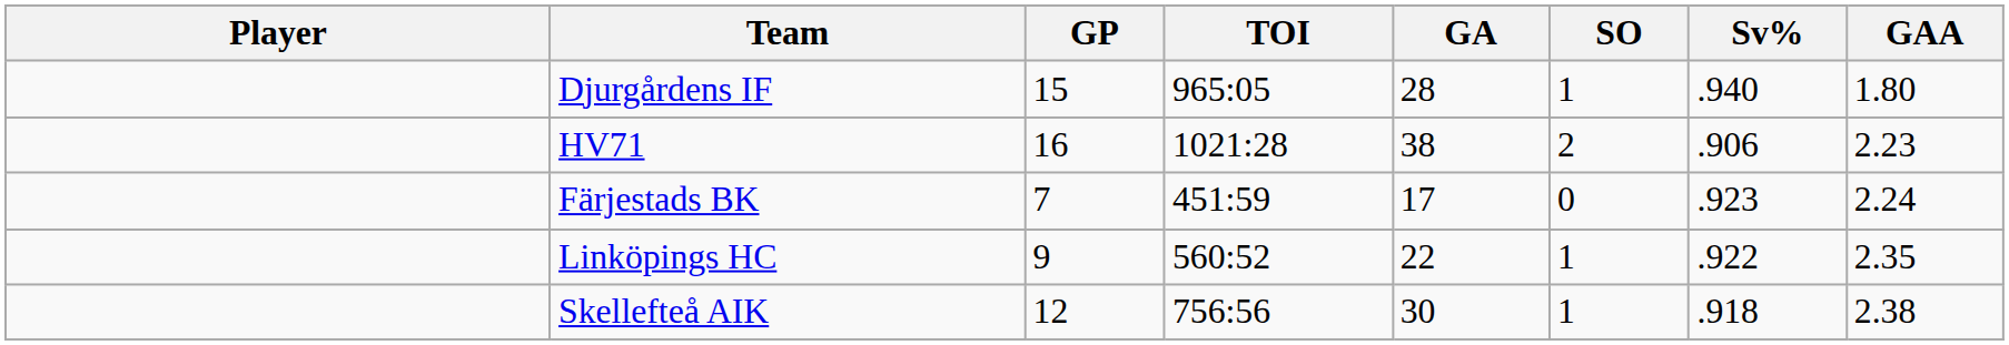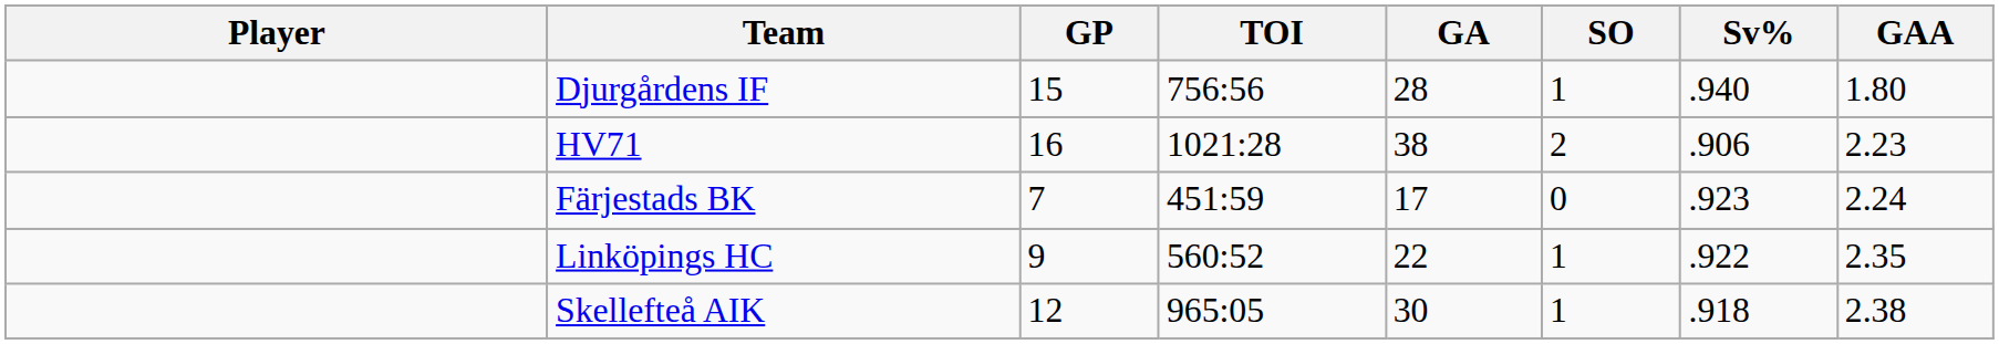 <table class="wikitable sortable">
 <tr>
 <th style="width: 15em;">Player</th>
 <th style="width: 13em;">Team</th>
 <th style="width: 3.5em;">GP</th>
 <th style="width: 6em;">TOI</th>
 <th style="width: 4em;">GA</th>
 <th style="width: 3.5em;">SO</th>
 <th style="width: 4em;">Sv%</th>
 <th style="width: 4em;">GAA</th>
 </tr>
 <tr>
 <td> </td>
 <td><a href='#'>Djurgårdens IF</a></td>
 <td>15</td>
-<td>965:05</td>
+<td>756:56</td>
 <td>28</td>
 <td>1</td>
 <td>.940</td>
 <td>1.80</td>
 </tr>
 <tr>
 <td> </td>
 <td><a href='#'>HV71</a></td>
 <td>16</td>
 <td>1021:28</td>
 <td>38</td>
 <td>2</td>
 <td>.906</td>
 <td>2.23</td>
 </tr>
 <tr>
 <td> </td>
 <td><a href='#'>Färjestads BK</a></td>
 <td>7</td>
 <td>451:59</td>
 <td>17</td>
 <td>0</td>
 <td>.923</td>
 <td>2.24</td>
 </tr>
 <tr>
 <td> </td>
 <td><a href='#'>Linköpings HC</a></td>
 <td>9</td>
 <td>560:52</td>
 <td>22</td>
 <td>1</td>
 <td>.922</td>
 <td>2.35</td>
 </tr>
 <tr>
 <td> </td>
 <td><a href='#'>Skellefteå AIK</a></td>
 <td>12</td>
-<td>756:56</td>
+<td>965:05</td>
 <td>30</td>
 <td>1</td>
 <td>.918</td>
 <td>2.38</td>
 </tr>
 </table>
